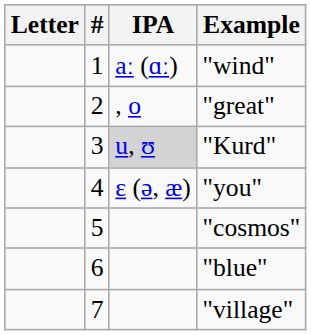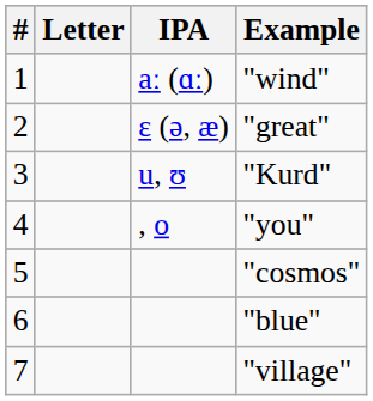 <table class="wikitable">
 <tr>
+<th>#</th>
 <th>Letter</th>
-<th>#</th>
 <th>IPA</th>
 <th>Example</th>
 </tr>
 <tr>
+<td>1</td>
 <td></td>
-<td>1</td>
 <td><a href='#'>aː</a> (<a href='#'>ɑː</a>)</td>
 <td>  "wind"</td>
 </tr>
 <tr>
+<td>2</td>
 <td></td>
-<td>2</td>
-<td><a href='#'></a>, <a href='#'>o</a></td>
+<td><a href='#'>ɛ</a> (<a href='#'>ə</a>, <a href='#'>æ</a>)</td>
 <td>  "great"</td>
 </tr>
 <tr>
+<td>3</td>
 <td></td>
-<td>3</td>
-<td style="background: lightgrey;"><a href='#'>u</a>, <a href='#'>ʊ</a></td>
+<td><a href='#'>u</a>, <a href='#'>ʊ</a></td>
 <td>  "Kurd"</td>
 </tr>
 <tr>
+<td>4</td>
 <td></td>
-<td>4</td>
-<td><a href='#'>ɛ</a> (<a href='#'>ə</a>, <a href='#'>æ</a>)</td>
+<td><a href='#'></a>, <a href='#'>o</a></td>
 <td>  "you"</td>
 </tr>
 <tr>
+<td>5</td>
 <td></td>
-<td>5</td>
 <td><a href='#'></a></td>
 <td>  "cosmos"</td>
 </tr>
 <tr>
+<td>6</td>
 <td></td>
-<td>6</td>
 <td><a href='#'></a></td>
 <td>  "blue"</td>
 </tr>
 <tr>
+<td>7</td>
 <td></td>
-<td>7</td>
 <td><a href='#'></a></td>
 <td>  "village"</td>
 </tr>
 </table>
